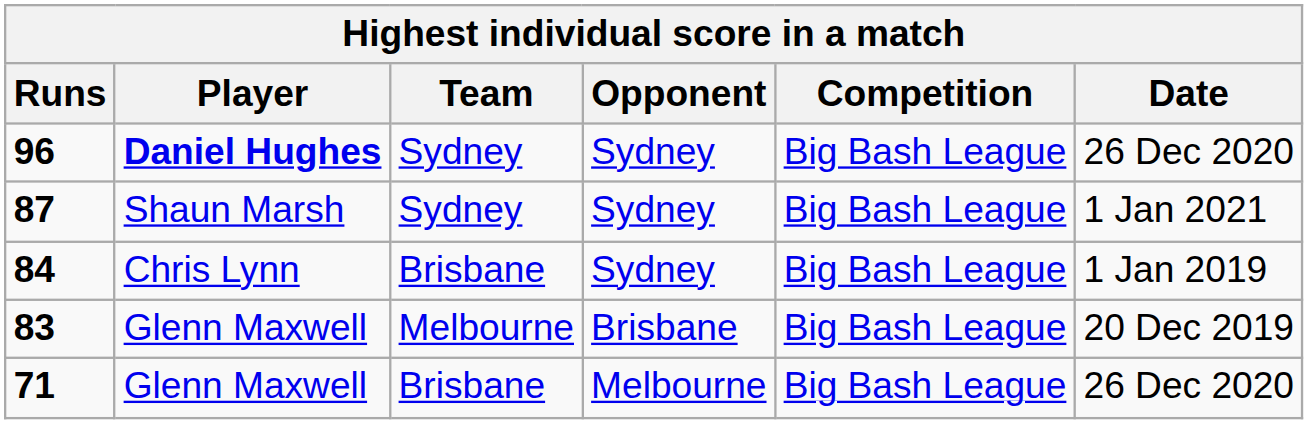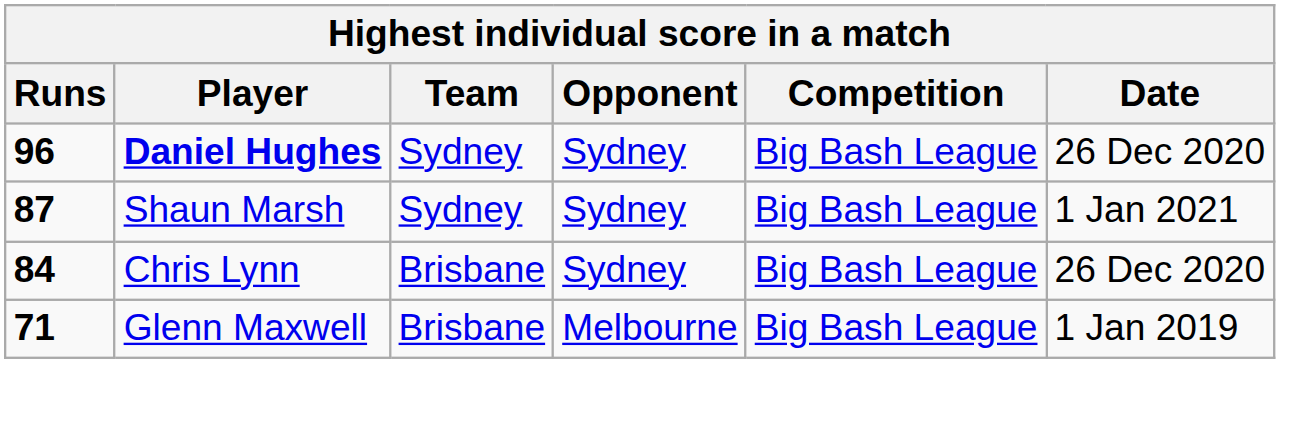 <table class="wikitable">
 <tr>
 <th colspan=6>Highest individual score in a match</th>
 </tr>
 <tr>
 <th>Runs</th>
 <th>Player</th>
 <th>Team</th>
 <th>Opponent</th>
 <th>Competition</th>
 <th>Date</th>
 </tr>
 <tr>
 <td><strong>96</strong></td>
 <td><strong> <a href='#'>Daniel Hughes</a></strong></td>
 <td><a href='#'>Sydney</a></td>
 <td><a href='#'>Sydney</a></td>
 <td><a href='#'>Big Bash League</a></td>
 <td>26 Dec 2020</td>
 </tr>
 <tr>
 <td><strong>87</strong></td>
 <td> <a href='#'>Shaun Marsh</a></td>
 <td><a href='#'>Sydney</a></td>
 <td><a href='#'>Sydney</a></td>
 <td><a href='#'>Big Bash League</a></td>
 <td>1 Jan 2021</td>
 </tr>
 <tr>
 <td><strong>84</strong></td>
 <td> <a href='#'>Chris Lynn</a></td>
 <td><a href='#'>Brisbane</a></td>
 <td><a href='#'>Sydney</a></td>
 <td><a href='#'>Big Bash League</a></td>
-<td>1 Jan 2019</td>
-</tr>
-<tr>
-<td><strong>83</strong></td>
-<td> <a href='#'>Glenn Maxwell</a></td>
-<td><a href='#'>Melbourne</a></td>
-<td><a href='#'>Brisbane</a></td>
-<td><a href='#'>Big Bash League</a></td>
-<td>20 Dec 2019</td>
+<td>26 Dec 2020</td>
 </tr>
 <tr>
 <td><strong>71</strong></td>
 <td> <a href='#'>Glenn Maxwell</a></td>
 <td><a href='#'>Brisbane</a></td>
 <td><a href='#'>Melbourne</a></td>
 <td><a href='#'>Big Bash League</a></td>
-<td>26 Dec 2020</td>
+<td>1 Jan 2019</td>
 </tr>
 </table>
